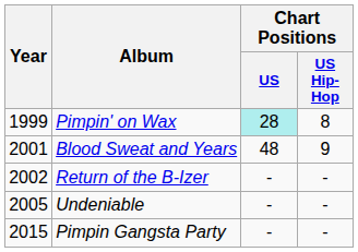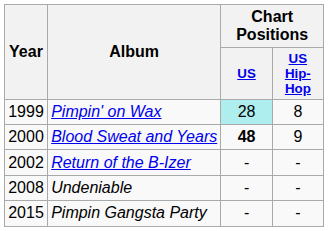 <table class="wikitable" style="text-align:center;">
 <tr>
 <th rowspan="2">Year</th>
 <th rowspan="2">Album</th>
 <th colspan="3">Chart Positions</th>
 </tr>
 <tr style="font-size:smaller;">
 <th width="45"><a href='#'>US</a></th>
 <th width="45"><a href='#'>US Hip-Hop</a></th>
 </tr>
 <tr>
 <td>1999</td>
 <td align="left"><em><a href='#'>Pimpin' on Wax</a></em></td>
 <td style="background: paleturquoise;">28</td>
 <td>8</td>
 </tr>
 <tr>
-<td>2001</td>
+<td>2000</td>
 <td align="left"><em><a href='#'>Blood Sweat and Years</a></em></td>
-<td>48</td>
+<td><strong>48</strong></td>
 <td>9</td>
 </tr>
 <tr>
 <td>2002</td>
 <td align="left"><em><a href='#'>Return of the B-Izer</a></em></td>
 <td>-</td>
 <td>-</td>
 </tr>
 <tr>
-<td>2005</td>
+<td>2008</td>
 <td align="left"><em>Undeniable</em></td>
 <td>-</td>
 <td>-</td>
 </tr>
 <tr>
 <td>2015</td>
 <td align="left"><em>Pimpin Gangsta Party</em></td>
 <td>-</td>
 <td>-</td>
 </tr>
 <tr>
 </tr>
 </table>
